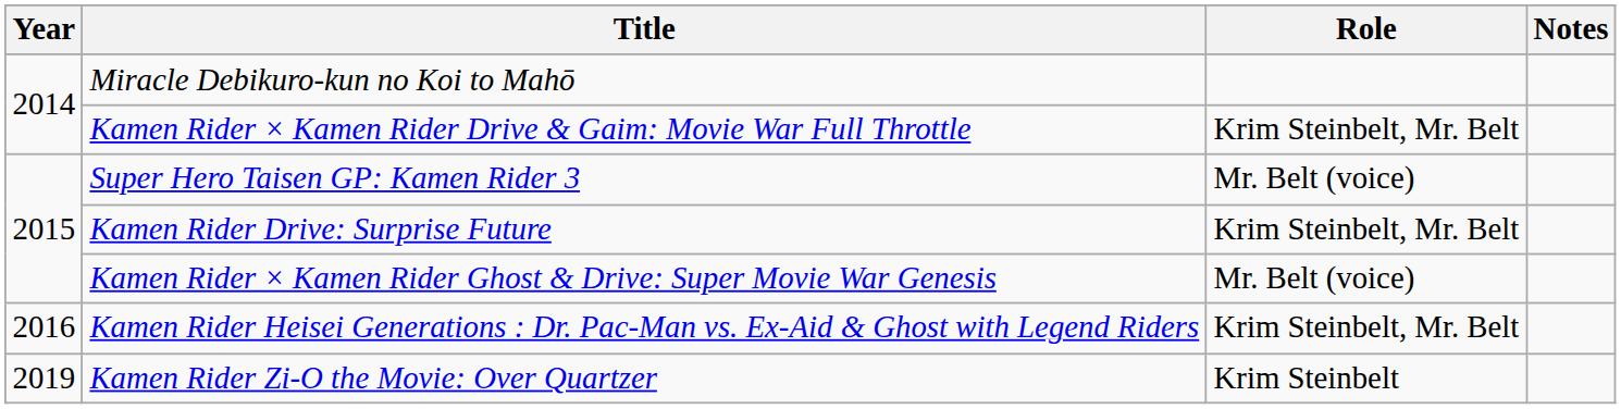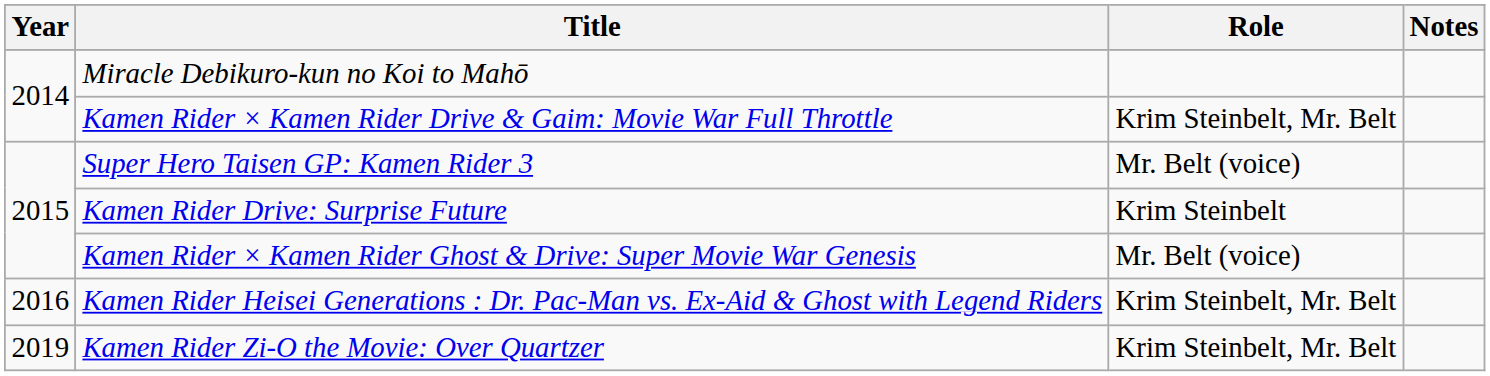 <table class="wikitable">
 <tr>
 <th>Year</th>
 <th>Title</th>
 <th>Role</th>
 <th>Notes</th>
 </tr>
 <tr>
 <td rowspan="2">2014</td>
 <td><em>Miracle Debikuro-kun no Koi to Mahō</em></td>
 <td></td>
 <td></td>
 </tr>
 <tr>
 <td><em><a href='#'>Kamen Rider × Kamen Rider Drive & Gaim: Movie War Full Throttle</a></em></td>
 <td>Krim Steinbelt, Mr. Belt</td>
 <td></td>
 </tr>
 <tr>
 <td rowspan="3">2015</td>
 <td><em><a href='#'>Super Hero Taisen GP: Kamen Rider 3</a></em></td>
 <td>Mr. Belt (voice)</td>
 <td></td>
 </tr>
 <tr>
 <td><em><a href='#'>Kamen Rider Drive: Surprise Future</a></em></td>
-<td>Krim Steinbelt, Mr. Belt</td>
+<td>Krim Steinbelt</td>
 <td></td>
 </tr>
 <tr>
 <td><em><a href='#'>Kamen Rider × Kamen Rider Ghost & Drive: Super Movie War Genesis</a></em></td>
 <td>Mr. Belt (voice)</td>
 <td></td>
 </tr>
 <tr>
 <td>2016</td>
 <td><em><a href='#'>Kamen Rider Heisei Generations : Dr. Pac-Man vs. Ex-Aid & Ghost with Legend Riders</a></em></td>
 <td>Krim Steinbelt, Mr. Belt</td>
 <td></td>
 </tr>
 <tr>
 <td rowspan="4">2019</td>
 <td><em><a href='#'>Kamen Rider Zi-O the Movie: Over Quartzer</a></em></td>
-<td>Krim Steinbelt</td>
+<td>Krim Steinbelt, Mr. Belt</td>
 <td></td>
 </tr>
 </table>
